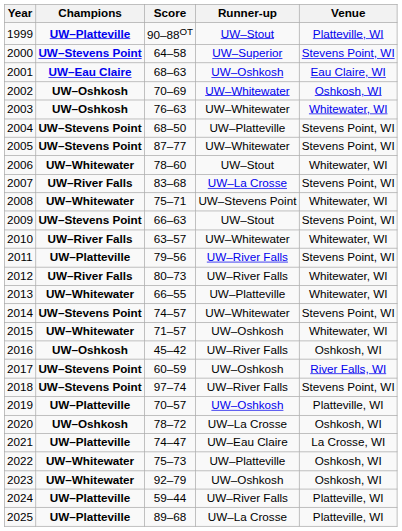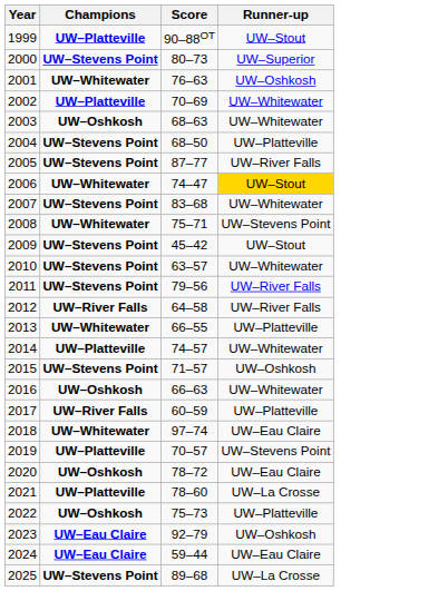 <table class="wikitable sortable">
 <tr>
 <th>Year</th>
 <th>Champions</th>
 <th>Score</th>
 <th>Runner-up</th>
-<th>Venue</th>
 </tr>
 <tr align=center>
 <td>1999</td>
 <td><strong><a href='#'>UW–Platteville</a></strong></td>
 <td>90–88<sup>OT</sup></td>
 <td><a href='#'>UW–Stout</a></td>
-<td><a href='#'>Platteville, WI</a></td>
 </tr>
 <tr align=center>
 <td>2000</td>
 <td><strong><a href='#'>UW–Stevens Point</a></strong></td>
-<td>64–58</td>
+<td>80–73</td>
 <td><a href='#'>UW–Superior</a></td>
-<td><a href='#'>Stevens Point, WI</a></td>
 </tr>
 <tr align=center>
 <td>2001</td>
-<td><strong><a href='#'>UW–Eau Claire</a></strong></td>
-<td>68–63</td>
+<td><strong>UW–Whitewater</strong></td>
+<td>76–63</td>
 <td><a href='#'>UW–Oshkosh</a></td>
-<td><a href='#'>Eau Claire, WI</a></td>
 </tr>
 <tr align=center>
 <td>2002</td>
-<td><strong>UW–Oshkosh</strong></td>
+<td><strong><a href='#'>UW–Platteville</a></strong></td>
 <td>70–69</td>
 <td><a href='#'>UW–Whitewater</a></td>
-<td><a href='#'>Oshkosh, WI</a></td>
 </tr>
 <tr align=center>
 <td>2003</td>
 <td><strong>UW–Oshkosh</strong></td>
-<td>76–63</td>
+<td>68–63</td>
 <td>UW–Whitewater</td>
-<td><a href='#'>Whitewater, WI</a></td>
 </tr>
 <tr align=center>
 <td>2004</td>
 <td><strong>UW–Stevens Point</strong></td>
 <td>68–50</td>
 <td>UW–Platteville</td>
-<td>Stevens Point, WI</td>
 </tr>
 <tr align=center>
 <td>2005</td>
 <td><strong>UW–Stevens Point</strong></td>
 <td>87–77</td>
-<td>UW–Whitewater</td>
-<td>Stevens Point, WI</td>
+<td>UW–River Falls</td>
 </tr>
 <tr align=center>
 <td>2006</td>
 <td><strong>UW–Whitewater</strong></td>
-<td>78–60</td>
-<td>UW–Stout</td>
-<td>Whitewater, WI</td>
+<td>74–47</td>
+<td style="background: gold;">UW–Stout</td>
 </tr>
 <tr align=center>
 <td>2007</td>
-<td><strong>UW–River Falls</strong></td>
+<td><strong>UW–Stevens Point</strong></td>
 <td>83–68</td>
-<td><a href='#'>UW–La Crosse</a></td>
-<td>Stevens Point, WI</td>
+<td>UW–Whitewater</td>
 </tr>
 <tr align=center>
 <td>2008</td>
 <td><strong>UW–Whitewater</strong></td>
 <td>75–71</td>
 <td>UW–Stevens Point</td>
-<td>Whitewater, WI</td>
 </tr>
 <tr align=center>
 <td>2009</td>
 <td><strong>UW–Stevens Point</strong></td>
-<td>66–63</td>
+<td>45–42</td>
 <td>UW–Stout</td>
-<td>Stevens Point, WI</td>
 </tr>
 <tr align=center>
 <td>2010</td>
-<td><strong>UW–River Falls</strong></td>
+<td><strong>UW–Stevens Point</strong></td>
 <td>63–57</td>
 <td>UW–Whitewater</td>
-<td>Whitewater, WI</td>
 </tr>
 <tr align=center>
 <td>2011</td>
-<td><strong>UW–Platteville</strong></td>
+<td><strong>UW–Stevens Point</strong></td>
 <td>79–56</td>
 <td><a href='#'>UW–River Falls</a></td>
-<td>Stevens Point, WI</td>
 </tr>
 <tr align=center>
 <td>2012</td>
 <td><strong>UW–River Falls</strong></td>
-<td>80–73</td>
+<td>64–58</td>
 <td>UW–River Falls</td>
-<td>Whitewater, WI</td>
 </tr>
 <tr align=center>
 <td>2013</td>
 <td><strong>UW–Whitewater</strong></td>
 <td>66–55</td>
 <td>UW–Platteville</td>
-<td>Whitewater, WI</td>
 </tr>
 <tr align=center>
 <td>2014</td>
-<td><strong>UW–Stevens Point</strong></td>
+<td><strong>UW–Platteville</strong></td>
 <td>74–57</td>
 <td>UW–Whitewater</td>
-<td>Stevens Point, WI</td>
 </tr>
 <tr align=center>
 <td>2015</td>
-<td><strong>UW–Whitewater</strong></td>
+<td><strong>UW–Stevens Point</strong></td>
 <td>71–57</td>
 <td>UW–Oshkosh</td>
-<td>Whitewater, WI</td>
 </tr>
 <tr align=center>
 <td>2016</td>
 <td><strong>UW–Oshkosh</strong></td>
-<td>45–42</td>
-<td>UW–River Falls</td>
-<td>Oshkosh, WI</td>
+<td>66–63</td>
+<td>UW–Whitewater</td>
 </tr>
 <tr align=center>
 <td>2017</td>
-<td><strong>UW–Stevens Point</strong></td>
+<td><strong>UW–River Falls</strong></td>
 <td>60–59</td>
-<td>UW–Oshkosh</td>
-<td><a href='#'>River Falls, WI</a></td>
+<td>UW–Platteville</td>
 </tr>
 <tr align=center>
 <td>2018</td>
-<td><strong>UW–Stevens Point</strong></td>
+<td><strong>UW–Whitewater</strong></td>
 <td>97–74</td>
-<td>UW–River Falls</td>
-<td>Stevens Point, WI</td>
+<td>UW–Eau Claire</td>
 </tr>
 <tr align=center>
 <td>2019</td>
 <td><strong>UW–Platteville</strong></td>
 <td>70–57</td>
-<td><a href='#'>UW–Oshkosh</a></td>
-<td>Platteville, WI</td>
+<td>UW–Stevens Point</td>
 </tr>
 <tr align=center>
 <td>2020</td>
 <td><strong>UW–Oshkosh</strong></td>
 <td>78–72</td>
-<td>UW–La Crosse</td>
-<td>Oshkosh, WI</td>
+<td>UW–Eau Claire</td>
 </tr>
 <tr align=center>
 <td>2021</td>
 <td><strong>UW–Platteville</strong></td>
-<td>74–47</td>
-<td>UW–Eau Claire</td>
-<td>La Crosse, WI</td>
+<td>78–60</td>
+<td>UW–La Crosse</td>
 </tr>
 <tr align=center>
 <td>2022</td>
-<td><strong>UW–Whitewater</strong></td>
+<td><strong>UW–Oshkosh</strong></td>
 <td>75–73</td>
 <td>UW–Platteville</td>
-<td>Oshkosh, WI</td>
 </tr>
 <tr align=center>
 <td>2023</td>
-<td><strong>UW–Whitewater</strong></td>
+<td><strong><a href='#'>UW–Eau Claire</a></strong></td>
 <td>92–79</td>
 <td>UW–Oshkosh</td>
-<td>Oshkosh, WI</td>
 </tr>
 <tr align=center>
 <td>2024</td>
-<td><strong>UW–Platteville</strong></td>
+<td><strong><a href='#'>UW–Eau Claire</a></strong></td>
 <td>59–44</td>
-<td>UW–River Falls</td>
-<td>Platteville, WI</td>
+<td>UW–Eau Claire</td>
 </tr>
 <tr align=center>
 <td>2025</td>
-<td><strong>UW–Platteville</strong></td>
+<td><strong>UW–Stevens Point</strong></td>
 <td>89–68</td>
 <td>UW–La Crosse</td>
-<td>Platteville, WI</td>
 </tr>
 </table>
